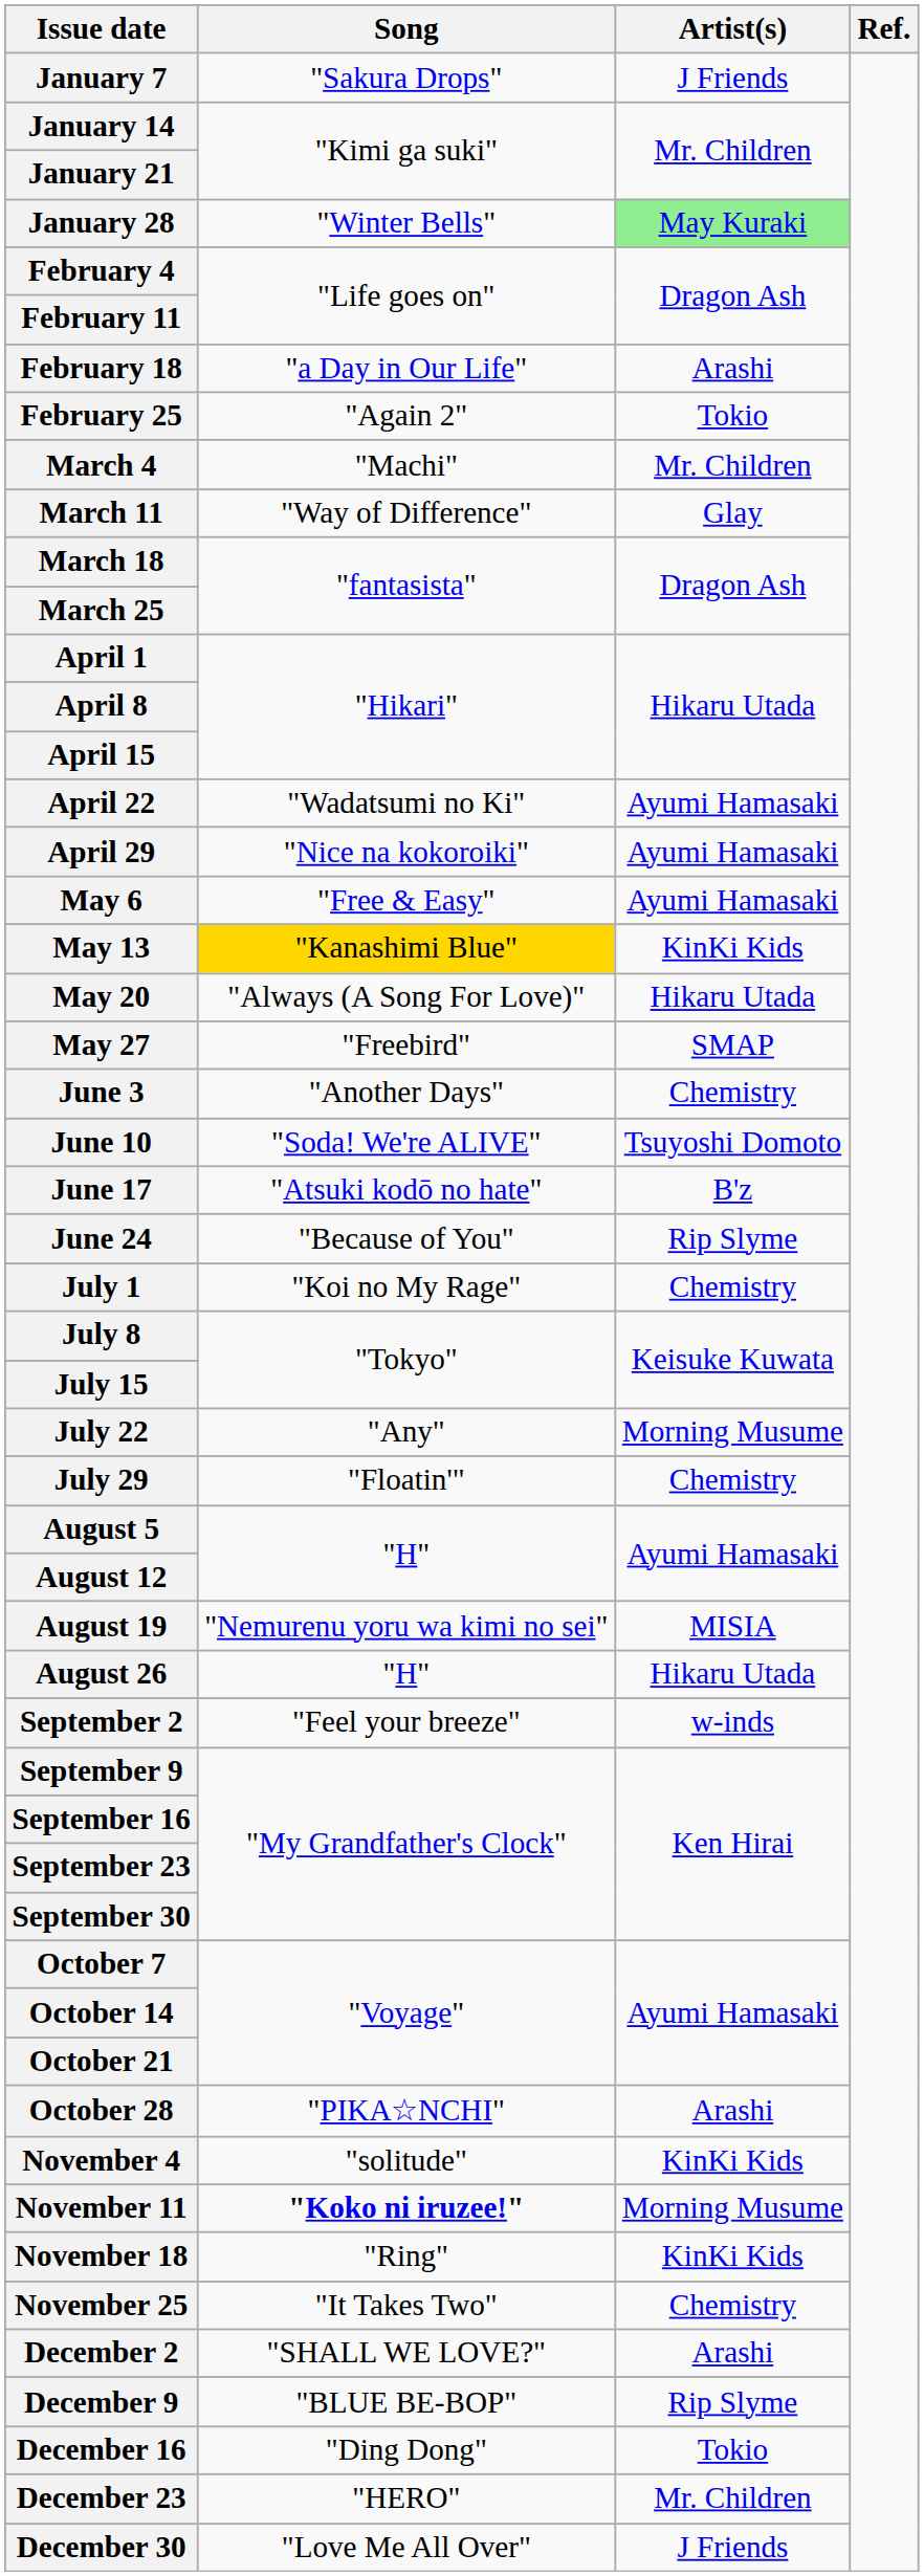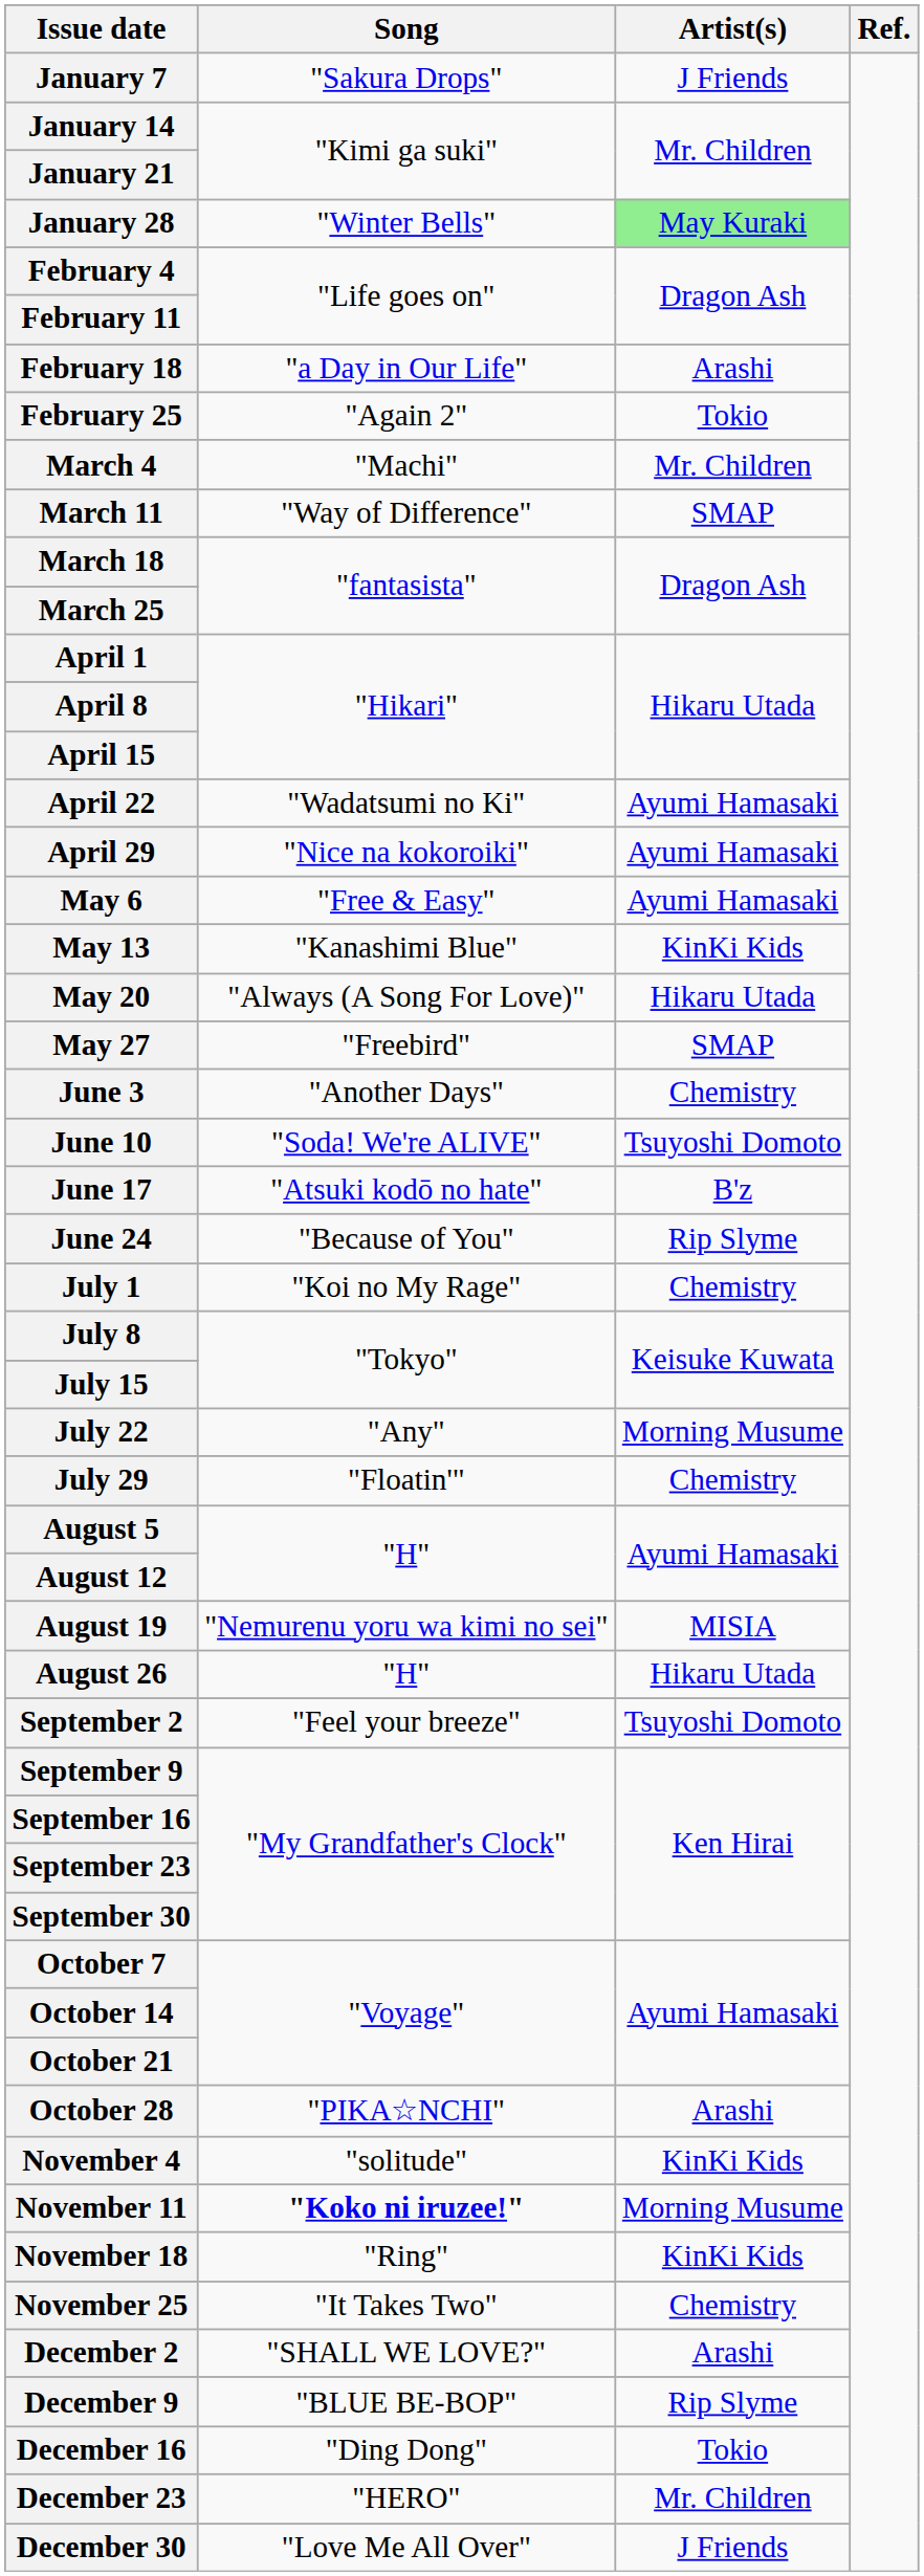 <table class="wikitable plainrowheaders" style="text-align: center">
 <tr>
 <th>Issue date</th>
 <th>Song</th>
 <th>Artist(s)</th>
 <th>Ref.</th>
 </tr>
 <tr>
 <th scope="row">January 7</th>
 <td rowspan="1">"<a href='#'>Sakura Drops</a>"</td>
 <td><a href='#'>J Friends</a></td>
 <td rowspan="53"></td>
 </tr>
 <tr>
 <th scope="row">January 14</th>
 <td rowspan="2">"Kimi ga suki"</td>
 <td rowspan="2"><a href='#'>Mr. Children</a></td>
 </tr>
 <tr>
 <th scope="row">January 21</th>
 </tr>
 <tr>
 <th scope="row">January 28</th>
 <td>"<a href='#'>Winter Bells</a>"</td>
 <td style="background: lightgreen;"><a href='#'>May Kuraki</a></td>
 </tr>
 <tr>
 <th scope="row">February 4</th>
 <td rowspan="2">"Life goes on"</td>
 <td rowspan="2"><a href='#'>Dragon Ash</a></td>
 </tr>
 <tr>
 <th scope="row">February 11</th>
 </tr>
 <tr>
 <th scope="row">February 18</th>
 <td>"<a href='#'>a Day in Our Life</a>"</td>
 <td><a href='#'>Arashi</a></td>
 </tr>
 <tr>
 <th scope="row">February 25</th>
 <td>"Again 2"</td>
 <td><a href='#'>Tokio</a></td>
 </tr>
 <tr>
 <th scope="row">March 4</th>
 <td>"Machi"</td>
 <td><a href='#'>Mr. Children</a></td>
 </tr>
 <tr>
 <th scope="row">March 11</th>
 <td>"Way of Difference"</td>
-<td><a href='#'>Glay</a></td>
+<td><a href='#'>SMAP</a></td>
 </tr>
 <tr>
 <th scope="row">March 18</th>
 <td rowspan="2">"<a href='#'>fantasista</a>"</td>
 <td rowspan="2"><a href='#'>Dragon Ash</a></td>
 </tr>
 <tr>
 <th scope="row">March 25</th>
 </tr>
 <tr>
 <th scope="row">April 1</th>
 <td rowspan="3">"<a href='#'>Hikari</a>"</td>
 <td rowspan="3"><a href='#'>Hikaru Utada</a></td>
 </tr>
 <tr>
 <th scope="row">April 8</th>
 </tr>
 <tr>
 <th scope="row">April 15</th>
 </tr>
 <tr>
 <th scope="row">April 22</th>
 <td>"Wadatsumi no Ki"</td>
 <td><a href='#'>Ayumi Hamasaki</a></td>
 </tr>
 <tr>
 <th scope="row">April 29</th>
 <td>"<a href='#'>Nice na kokoroiki</a>"</td>
 <td><a href='#'>Ayumi Hamasaki</a></td>
 </tr>
 <tr>
 <th scope="row">May 6</th>
 <td>"<a href='#'>Free & Easy</a>"</td>
 <td><a href='#'>Ayumi Hamasaki</a></td>
 </tr>
 <tr>
 <th scope="row">May 13</th>
-<td style="background: gold;">"Kanashimi Blue"</td>
+<td>"Kanashimi Blue"</td>
 <td><a href='#'>KinKi Kids</a></td>
 </tr>
 <tr>
 <th scope="row">May 20</th>
 <td>"Always (A Song For Love)"</td>
 <td><a href='#'>Hikaru Utada</a></td>
 </tr>
 <tr>
 <th scope="row">May 27</th>
 <td>"Freebird"</td>
 <td><a href='#'>SMAP</a></td>
 </tr>
 <tr>
 <th scope="row">June 3</th>
 <td>"Another Days"</td>
 <td><a href='#'>Chemistry</a></td>
 </tr>
 <tr>
 <th scope="row">June 10</th>
 <td>"<a href='#'>Soda! We're ALIVE</a>"</td>
 <td><a href='#'>Tsuyoshi Domoto</a></td>
 </tr>
 <tr>
 <th scope="row">June 17</th>
 <td>"<a href='#'>Atsuki kodō no hate</a>"</td>
 <td><a href='#'>B'z</a></td>
 </tr>
 <tr>
 <th scope="row">June 24</th>
 <td>"Because of You"</td>
 <td><a href='#'>Rip Slyme</a></td>
 </tr>
 <tr>
 <th scope="row">July 1</th>
 <td>"Koi no My Rage"</td>
 <td><a href='#'>Chemistry</a></td>
 </tr>
 <tr>
 <th scope="row">July 8</th>
 <td rowspan="2">"Tokyo"</td>
 <td rowspan="2"><a href='#'>Keisuke Kuwata</a></td>
 </tr>
 <tr>
 <th scope="row">July 15</th>
 </tr>
 <tr>
 <th scope="row">July 22</th>
 <td>"Any"</td>
 <td><a href='#'>Morning Musume</a></td>
 </tr>
 <tr>
 <th scope="row">July 29</th>
 <td>"Floatin'"</td>
 <td><a href='#'>Chemistry</a></td>
 </tr>
 <tr>
 <th scope="row">August 5</th>
 <td rowspan="2">"<a href='#'>H</a>"</td>
 <td rowspan="2"><a href='#'>Ayumi Hamasaki</a></td>
 </tr>
 <tr>
 <th scope="row">August 12</th>
 </tr>
 <tr>
 <th scope="row">August 19</th>
 <td>"<a href='#'>Nemurenu yoru wa kimi no sei</a>"</td>
 <td><a href='#'>MISIA</a></td>
 </tr>
 <tr>
 <th scope="row">August 26</th>
 <td>"<a href='#'>H</a>"</td>
 <td><a href='#'>Hikaru Utada</a></td>
 </tr>
 <tr>
 <th scope="row">September 2</th>
 <td>"Feel your breeze"</td>
-<td><a href='#'>w-inds</a></td>
+<td><a href='#'>Tsuyoshi Domoto</a></td>
 </tr>
 <tr>
 <th scope="row">September 9</th>
 <td rowspan="4">"<a href='#'>My Grandfather's Clock</a>"</td>
 <td rowspan="4"><a href='#'>Ken Hirai</a></td>
 </tr>
 <tr>
 <th scope="row">September 16</th>
 </tr>
 <tr>
 <th scope="row">September 23</th>
 </tr>
 <tr>
 <th scope="row">September 30</th>
 </tr>
 <tr>
 <th scope="row">October 7</th>
 <td rowspan="3">"<a href='#'>Voyage</a>"</td>
 <td rowspan="3"><a href='#'>Ayumi Hamasaki</a></td>
 </tr>
 <tr>
 <th scope="row">October 14</th>
 </tr>
 <tr>
 <th scope="row">October 21</th>
 </tr>
 <tr>
 <th scope="row">October 28</th>
 <td>"<a href='#'>PIKA☆NCHI</a>"</td>
 <td><a href='#'>Arashi</a></td>
 </tr>
 <tr>
 <th scope="row">November 4</th>
 <td>"solitude"</td>
 <td><a href='#'>KinKi Kids</a></td>
 </tr>
 <tr>
 <th scope="row">November 11</th>
 <td><strong>"<a href='#'>Koko ni iruzee!</a>"</strong></td>
 <td><a href='#'>Morning Musume</a></td>
 </tr>
 <tr>
 <th scope="row">November 18</th>
 <td>"Ring"</td>
 <td><a href='#'>KinKi Kids</a></td>
 </tr>
 <tr>
 <th scope="row">November 25</th>
 <td>"It Takes Two"</td>
 <td><a href='#'>Chemistry</a></td>
 </tr>
 <tr>
 <th scope="row">December 2</th>
 <td>"SHALL WE LOVE?"</td>
 <td><a href='#'>Arashi</a></td>
 </tr>
 <tr>
 <th scope="row">December 9</th>
 <td>"BLUE BE-BOP"</td>
 <td><a href='#'>Rip Slyme</a></td>
 </tr>
 <tr>
 <th scope="row">December 16</th>
 <td>"Ding Dong"</td>
 <td><a href='#'>Tokio</a></td>
 </tr>
 <tr>
 <th scope="row">December 23</th>
 <td>"HERO"</td>
 <td><a href='#'>Mr. Children</a></td>
 </tr>
 <tr>
 <th scope="row">December 30</th>
 <td rowspan="1">"Love Me All Over"</td>
 <td rowspan="1"><a href='#'>J Friends</a></td>
 </tr>
 </table>
